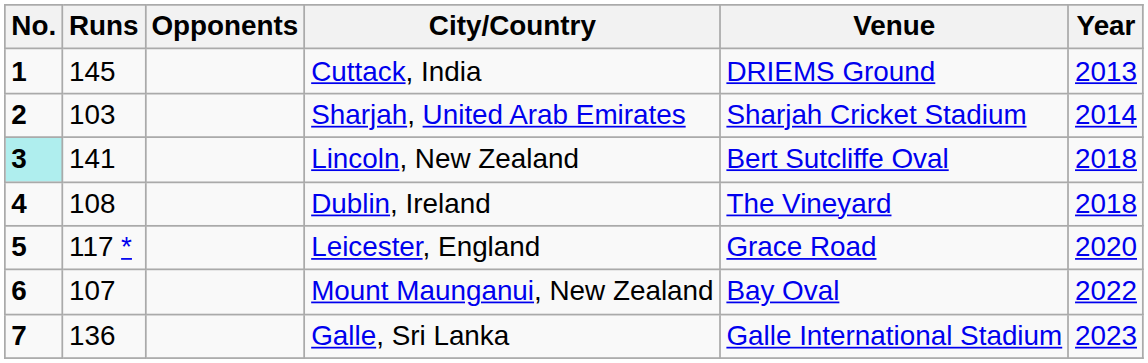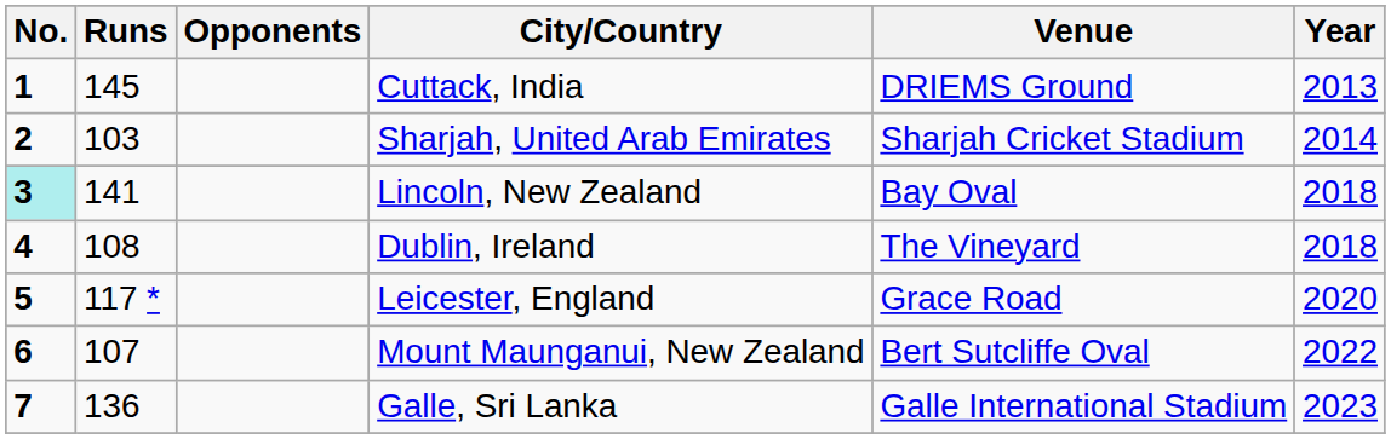 <table class="wikitable">
 <tr>
 <th>No.</th>
 <th>Runs</th>
 <th>Opponents</th>
 <th>City/Country</th>
 <th>Venue</th>
 <th>Year</th>
 </tr>
 <tr>
 <td><strong>1</strong></td>
 <td>145</td>
 <td></td>
 <td><a href='#'>Cuttack</a>, India</td>
 <td><a href='#'>DRIEMS Ground</a></td>
 <td><a href='#'>2013</a></td>
 </tr>
 <tr>
 <td><strong>2</strong></td>
 <td>103</td>
 <td></td>
 <td><a href='#'>Sharjah</a>, <a href='#'>United Arab Emirates</a></td>
 <td><a href='#'>Sharjah Cricket Stadium</a></td>
 <td><a href='#'>2014</a></td>
 </tr>
 <tr>
 <td style="background: paleturquoise;"><strong>3</strong></td>
 <td>141</td>
 <td></td>
 <td><a href='#'>Lincoln</a>, New Zealand</td>
-<td><a href='#'>Bert Sutcliffe Oval</a></td>
+<td><a href='#'>Bay Oval</a></td>
 <td><a href='#'>2018</a></td>
 </tr>
 <tr>
 <td><strong>4</strong></td>
 <td>108</td>
 <td></td>
 <td><a href='#'>Dublin</a>, Ireland</td>
 <td><a href='#'>The Vineyard</a></td>
 <td><a href='#'>2018</a></td>
 </tr>
 <tr>
 <td><strong>5</strong></td>
 <td>117 <a href='#'>*</a></td>
 <td></td>
 <td><a href='#'>Leicester</a>, England</td>
 <td><a href='#'>Grace Road</a></td>
 <td><a href='#'>2020</a></td>
 </tr>
 <tr>
 <td><strong>6</strong></td>
 <td>107</td>
 <td></td>
 <td><a href='#'>Mount Maunganui</a>, New Zealand</td>
-<td><a href='#'>Bay Oval</a></td>
+<td><a href='#'>Bert Sutcliffe Oval</a></td>
 <td><a href='#'>2022</a></td>
 </tr>
 <tr>
 <td><strong>7</strong></td>
 <td>136</td>
 <td></td>
 <td><a href='#'>Galle</a>, Sri Lanka</td>
 <td><a href='#'>Galle International Stadium</a></td>
 <td><a href='#'>2023</a></td>
 </tr>
 </table>
